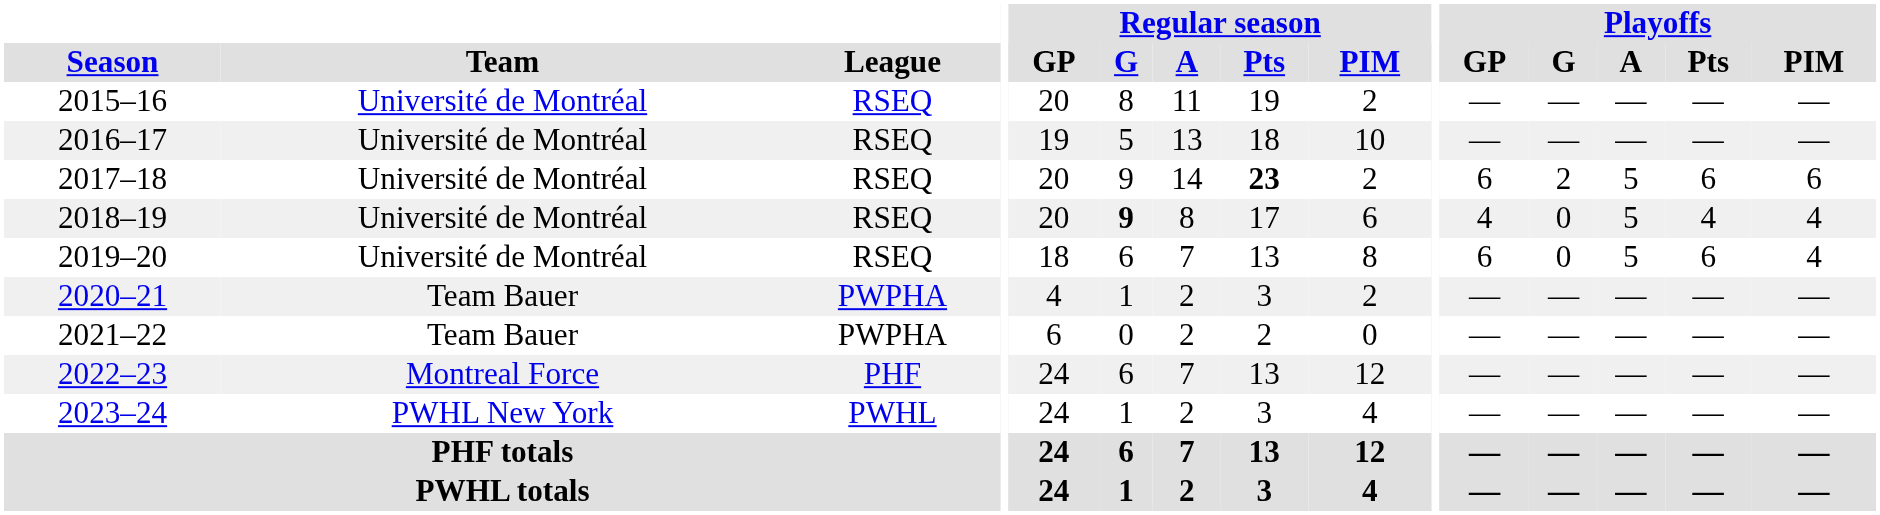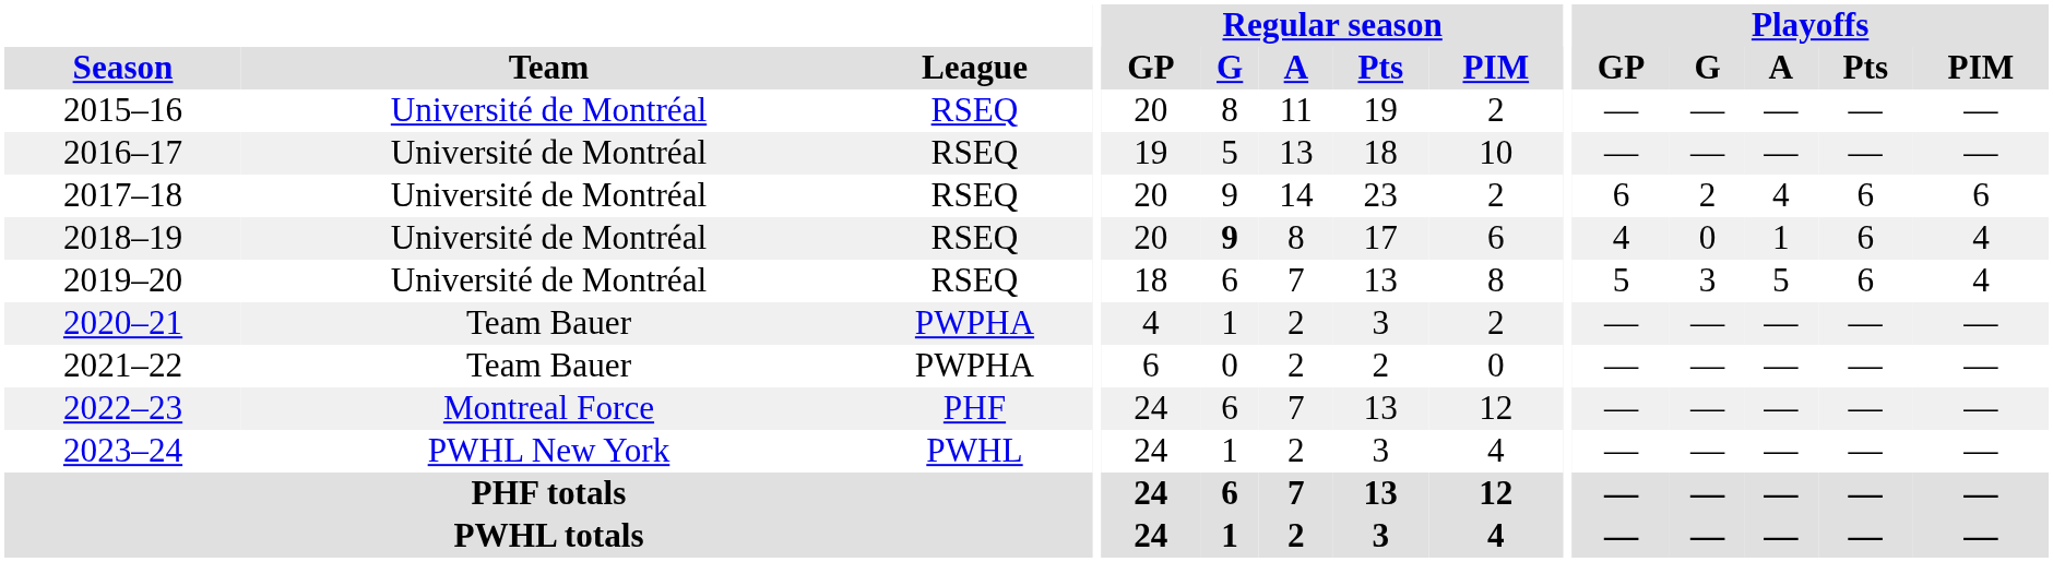 <table border="0" cellpadding="1" cellspacing="0" style="text-align:center; width:60em">
 <tr bgcolor="#e0e0e0">
 <th colspan="3" bgcolor="#ffffff"></th>
 <th rowspan="97" bgcolor="#ffffff"></th>
 <th colspan="5"><a href='#'>Regular season</a></th>
 <th rowspan="97" bgcolor="#ffffff"></th>
 <th colspan="5"><a href='#'>Playoffs</a></th>
 </tr>
 <tr bgcolor="#e0e0e0">
 <th><a href='#'>Season</a></th>
 <th>Team</th>
 <th>League</th>
 <th>GP</th>
 <th><a href='#'>G</a></th>
 <th><a href='#'>A</a></th>
 <th><a href='#'>Pts</a></th>
 <th><a href='#'>PIM</a></th>
 <th>GP</th>
 <th>G</th>
 <th>A</th>
 <th>Pts</th>
 <th>PIM</th>
 </tr>
 <tr>
 <td>2015–16</td>
 <td><a href='#'>Université de Montréal</a></td>
 <td><a href='#'>RSEQ</a></td>
 <td>20</td>
 <td>8</td>
 <td>11</td>
 <td>19</td>
 <td>2</td>
 <td>—</td>
 <td>—</td>
 <td>—</td>
 <td>—</td>
 <td>—</td>
 </tr>
 <tr bgcolor="#f0f0f0">
 <td>2016–17</td>
 <td>Université de Montréal</td>
 <td>RSEQ</td>
 <td>19</td>
 <td>5</td>
 <td>13</td>
 <td>18</td>
 <td>10</td>
 <td>—</td>
 <td>—</td>
 <td>—</td>
 <td>—</td>
 <td>—</td>
 </tr>
 <tr>
 <td>2017–18</td>
 <td>Université de Montréal</td>
 <td>RSEQ</td>
 <td>20</td>
 <td>9</td>
 <td>14</td>
-<td><strong>23</strong></td>
+<td>23</td>
 <td>2</td>
 <td>6</td>
 <td>2</td>
-<td>5</td>
+<td>4</td>
 <td>6</td>
 <td>6</td>
 </tr>
 <tr bgcolor="#f0f0f0">
 <td>2018–19</td>
 <td>Université de Montréal</td>
 <td>RSEQ</td>
 <td>20</td>
 <td><strong>9</strong></td>
 <td>8</td>
 <td>17</td>
 <td>6</td>
 <td>4</td>
 <td>0</td>
-<td>5</td>
-<td>4</td>
+<td>1</td>
+<td>6</td>
 <td>4</td>
 </tr>
 <tr>
 <td>2019–20</td>
 <td>Université de Montréal</td>
 <td>RSEQ</td>
 <td>18</td>
 <td>6</td>
 <td>7</td>
 <td>13</td>
 <td>8</td>
-<td>6</td>
-<td>0</td>
+<td>5</td>
+<td>3</td>
 <td>5</td>
 <td>6</td>
 <td>4</td>
 </tr>
 <tr bgcolor="#f0f0f0">
 <td><a href='#'>2020–21</a></td>
 <td>Team Bauer</td>
 <td><a href='#'>PWPHA</a></td>
 <td>4</td>
 <td>1</td>
 <td>2</td>
 <td>3</td>
 <td>2</td>
 <td>—</td>
 <td>—</td>
 <td>—</td>
 <td>—</td>
 <td>—</td>
 </tr>
 <tr>
 <td>2021–22</td>
 <td>Team Bauer</td>
 <td>PWPHA</td>
 <td>6</td>
 <td>0</td>
 <td>2</td>
 <td>2</td>
 <td>0</td>
 <td>—</td>
 <td>—</td>
 <td>—</td>
 <td>—</td>
 <td>—</td>
 </tr>
 <tr bgcolor="#f0f0f0">
 <td><a href='#'>2022–23</a></td>
 <td><a href='#'>Montreal Force</a></td>
 <td><a href='#'>PHF</a></td>
 <td>24</td>
 <td>6</td>
 <td>7</td>
 <td>13</td>
 <td>12</td>
 <td>—</td>
 <td>—</td>
 <td>—</td>
 <td>—</td>
 <td>—</td>
 </tr>
 <tr>
 <td><a href='#'>2023–24</a></td>
 <td><a href='#'>PWHL New York</a></td>
 <td><a href='#'>PWHL</a></td>
 <td>24</td>
 <td>1</td>
 <td>2</td>
 <td>3</td>
 <td>4</td>
 <td>—</td>
 <td>—</td>
 <td>—</td>
 <td>—</td>
 <td>—</td>
 </tr>
 <tr bgcolor="#e0e0e0">
 <th colspan="3">PHF totals</th>
 <th>24</th>
 <th>6</th>
 <th>7</th>
 <th>13</th>
 <th>12</th>
 <th>—</th>
 <th>—</th>
 <th>—</th>
 <th>—</th>
 <th>—</th>
 </tr>
 <tr bgcolor="#e0e0e0">
 <th colspan="3">PWHL totals</th>
 <th>24</th>
 <th>1</th>
 <th>2</th>
 <th>3</th>
 <th>4</th>
 <th>—</th>
 <th>—</th>
 <th>—</th>
 <th>—</th>
 <th>—</th>
 </tr>
 </table>
